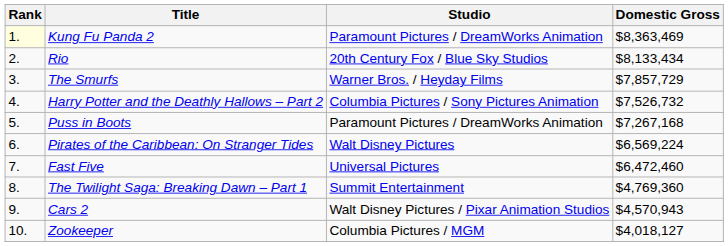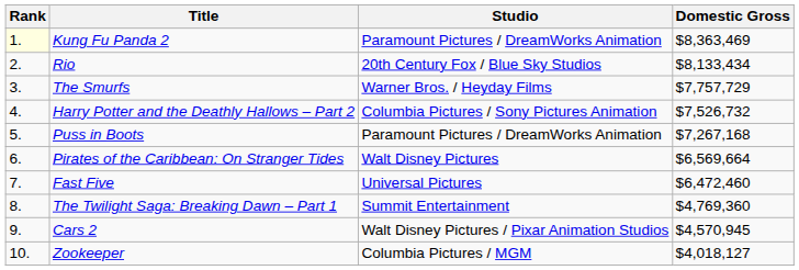 <table class="wikitable sortable" style="margin:auto; margin:auto;">
 <tr>
 <th>Rank</th>
 <th>Title</th>
 <th>Studio</th>
 <th>Domestic Gross</th>
 </tr>
 <tr>
 <td style="background: lightyellow;">1.</td>
 <td><em><a href='#'>Kung Fu Panda 2</a></em></td>
 <td><a href='#'>Paramount Pictures</a> / <a href='#'>DreamWorks Animation</a></td>
 <td>$8,363,469</td>
 </tr>
 <tr>
 <td>2.</td>
 <td><em><a href='#'>Rio</a></em></td>
 <td><a href='#'>20th Century Fox</a> / <a href='#'>Blue Sky Studios</a></td>
 <td>$8,133,434</td>
 </tr>
 <tr>
 <td>3.</td>
 <td><em><a href='#'>The Smurfs</a></em></td>
 <td><a href='#'>Warner Bros.</a> / <a href='#'>Heyday Films</a></td>
-<td>$7,857,729</td>
+<td>$7,757,729</td>
 </tr>
 <tr>
 <td>4.</td>
 <td><em><a href='#'>Harry Potter and the Deathly Hallows – Part 2</a></em></td>
 <td><a href='#'>Columbia Pictures</a> / <a href='#'>Sony Pictures Animation</a></td>
 <td>$7,526,732</td>
 </tr>
 <tr>
 <td>5.</td>
 <td><em><a href='#'>Puss in Boots</a></em></td>
 <td>Paramount Pictures / DreamWorks Animation</td>
 <td>$7,267,168</td>
 </tr>
 <tr>
 <td>6.</td>
 <td><em><a href='#'>Pirates of the Caribbean: On Stranger Tides</a></em></td>
 <td><a href='#'>Walt Disney Pictures</a></td>
-<td>$6,569,224</td>
+<td>$6,569,664</td>
 </tr>
 <tr>
 <td>7.</td>
 <td><em><a href='#'>Fast Five</a></em></td>
 <td><a href='#'>Universal Pictures</a></td>
 <td>$6,472,460</td>
 </tr>
 <tr>
 <td>8.</td>
 <td><em><a href='#'>The Twilight Saga: Breaking Dawn – Part 1</a></em></td>
 <td><a href='#'>Summit Entertainment</a></td>
 <td>$4,769,360</td>
 </tr>
 <tr>
 <td>9.</td>
 <td><em><a href='#'>Cars 2</a></em></td>
 <td>Walt Disney Pictures / <a href='#'>Pixar Animation Studios</a></td>
-<td>$4,570,943</td>
+<td>$4,570,945</td>
 </tr>
 <tr>
 <td>10.</td>
 <td><em><a href='#'>Zookeeper</a></em></td>
 <td>Columbia Pictures / <a href='#'>MGM</a></td>
 <td>$4,018,127</td>
 </tr>
 </table>
